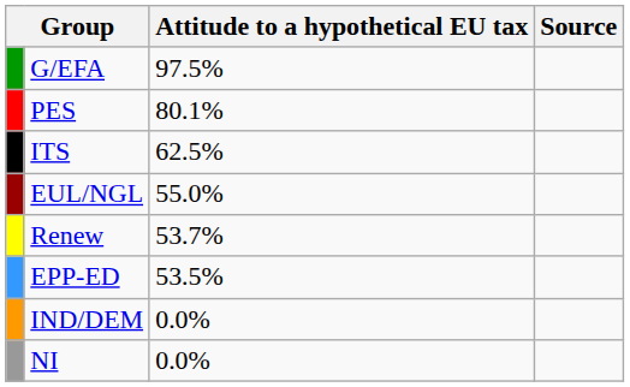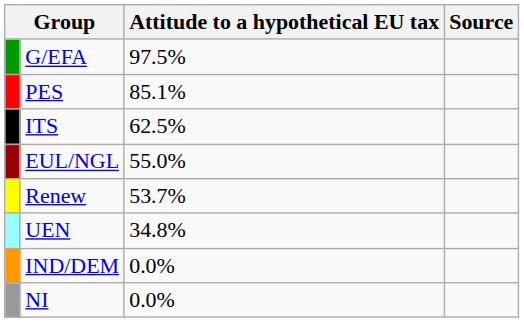 <table class="wikitable">
 <tr>
 <th colspan="2">Group</th>
 <th>Attitude to a hypothetical EU tax</th>
 <th>Source</th>
 </tr>
 <tr>
 <td style="background:#090;"> </td>
 <td><a href='#'>G/EFA</a></td>
 <td>97.5%</td>
 <td></td>
 </tr>
 <tr>
 <td style="background:#f00;"> </td>
 <td><a href='#'>PES</a></td>
-<td>80.1%</td>
+<td>85.1%</td>
 <td></td>
 </tr>
 <tr>
 <td style="background:#000;"> </td>
 <td><a href='#'>ITS</a></td>
 <td>62.5%</td>
 <td></td>
 </tr>
 <tr>
 <td style="background:#900;"> </td>
 <td><a href='#'>EUL/NGL</a></td>
 <td>55.0%</td>
 <td></td>
 </tr>
 <tr>
 <td style="background:#ff0;"> </td>
 <td><a href='#'>Renew</a></td>
 <td>53.7%</td>
 <td></td>
 </tr>
 <tr>
-<td style="background:#39f;"> </td>
-<td><a href='#'>EPP-ED</a></td>
-<td>53.5%</td>
+<td style="background:#9ff;"> </td>
+<td><a href='#'>UEN</a></td>
+<td>34.8%</td>
 <td></td>
 </tr>
 <tr>
 <td style="background:#f90;"> </td>
 <td><a href='#'>IND/DEM</a></td>
 <td>0.0%</td>
 <td></td>
 </tr>
 <tr>
 <td style="background:#999;"> </td>
 <td><a href='#'>NI</a></td>
 <td>0.0%</td>
 <td></td>
 </tr>
 </table>
